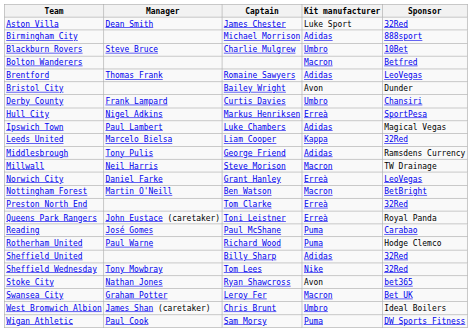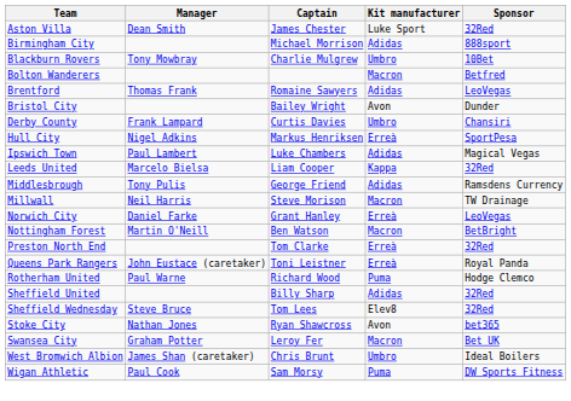 <table class="wikitable sortable" style="text-align: left;">
 <tr>
 <th>Team</th>
 <th>Manager</th>
 <th>Captain</th>
 <th>Kit manufacturer</th>
 <th>Sponsor</th>
 </tr>
 <tr>
 <td><a href='#'>Aston Villa</a></td>
 <td> <a href='#'>Dean Smith</a></td>
 <td> <a href='#'>James Chester</a></td>
 <td>Luke Sport</td>
 <td><a href='#'>32Red</a></td>
 </tr>
 <tr>
 <td><a href='#'>Birmingham City</a></td>
 <td> </td>
 <td> <a href='#'>Michael Morrison</a></td>
 <td><a href='#'>Adidas</a></td>
 <td><a href='#'>888sport</a></td>
 </tr>
 <tr>
 <td><a href='#'>Blackburn Rovers</a></td>
-<td> <a href='#'>Steve Bruce</a></td>
+<td> <a href='#'>Tony Mowbray</a></td>
 <td> <a href='#'>Charlie Mulgrew</a></td>
 <td><a href='#'>Umbro</a></td>
 <td><a href='#'>10Bet</a></td>
 </tr>
 <tr>
 <td><a href='#'>Bolton Wanderers</a></td>
 <td> </td>
 <td> </td>
 <td><a href='#'>Macron</a></td>
 <td><a href='#'>Betfred</a></td>
 </tr>
 <tr>
 <td><a href='#'>Brentford</a></td>
 <td> <a href='#'>Thomas Frank</a></td>
 <td> <a href='#'>Romaine Sawyers</a></td>
 <td><a href='#'>Adidas</a></td>
 <td><a href='#'>LeoVegas</a></td>
 </tr>
 <tr>
 <td><a href='#'>Bristol City</a></td>
 <td> </td>
 <td> <a href='#'>Bailey Wright</a></td>
 <td>Avon</td>
 <td>Dunder</td>
 </tr>
 <tr>
 <td><a href='#'>Derby County</a></td>
 <td> <a href='#'>Frank Lampard</a></td>
 <td> <a href='#'>Curtis Davies</a></td>
 <td><a href='#'>Umbro</a></td>
 <td><a href='#'>Chansiri</a></td>
 </tr>
 <tr>
 <td><a href='#'>Hull City</a></td>
 <td> <a href='#'>Nigel Adkins</a></td>
 <td> <a href='#'>Markus Henriksen</a></td>
 <td><a href='#'>Erreà</a></td>
 <td><a href='#'>SportPesa</a></td>
 </tr>
 <tr>
 <td><a href='#'>Ipswich Town</a></td>
 <td> <a href='#'>Paul Lambert</a></td>
 <td> <a href='#'>Luke Chambers</a></td>
 <td><a href='#'>Adidas</a></td>
 <td>Magical Vegas</td>
 </tr>
 <tr>
 <td><a href='#'>Leeds United</a></td>
 <td> <a href='#'>Marcelo Bielsa</a></td>
 <td> <a href='#'>Liam Cooper</a></td>
 <td><a href='#'>Kappa</a></td>
 <td><a href='#'>32Red</a></td>
 </tr>
 <tr>
 <td><a href='#'>Middlesbrough</a></td>
 <td> <a href='#'>Tony Pulis</a></td>
 <td> <a href='#'>George Friend</a></td>
 <td><a href='#'>Adidas</a></td>
 <td>Ramsdens Currency</td>
 </tr>
 <tr>
 <td><a href='#'>Millwall</a></td>
 <td> <a href='#'>Neil Harris</a></td>
 <td> <a href='#'>Steve Morison</a></td>
 <td><a href='#'>Macron</a></td>
 <td>TW Drainage</td>
 </tr>
 <tr>
 <td><a href='#'>Norwich City</a></td>
 <td> <a href='#'>Daniel Farke</a></td>
 <td> <a href='#'>Grant Hanley</a></td>
 <td><a href='#'>Erreà</a></td>
 <td><a href='#'>LeoVegas</a></td>
 </tr>
 <tr>
 <td><a href='#'>Nottingham Forest</a></td>
 <td> <a href='#'>Martin O'Neill</a></td>
 <td> <a href='#'>Ben Watson</a></td>
 <td><a href='#'>Macron</a></td>
 <td><a href='#'>BetBright</a></td>
 </tr>
 <tr>
 <td><a href='#'>Preston North End</a></td>
 <td> </td>
 <td> <a href='#'>Tom Clarke</a></td>
 <td><a href='#'>Erreà</a></td>
 <td><a href='#'>32Red</a></td>
 </tr>
 <tr>
 <td><a href='#'>Queens Park Rangers</a></td>
 <td> <a href='#'>John Eustace</a> (caretaker)</td>
 <td> <a href='#'>Toni Leistner</a></td>
 <td><a href='#'>Erreà</a></td>
 <td>Royal Panda</td>
 </tr>
 <tr>
-<td><a href='#'>Reading</a></td>
-<td> <a href='#'>José Gomes</a></td>
-<td> <a href='#'>Paul McShane</a></td>
-<td><a href='#'>Puma</a></td>
-<td><a href='#'>Carabao</a></td>
-</tr>
-<tr>
 <td><a href='#'>Rotherham United</a></td>
 <td> <a href='#'>Paul Warne</a></td>
 <td> <a href='#'>Richard Wood</a></td>
 <td><a href='#'>Puma</a></td>
 <td>Hodge Clemco</td>
 </tr>
 <tr>
 <td><a href='#'>Sheffield United</a></td>
 <td> </td>
 <td> <a href='#'>Billy Sharp</a></td>
 <td><a href='#'>Adidas</a></td>
 <td><a href='#'>32Red</a></td>
 </tr>
 <tr>
 <td><a href='#'>Sheffield Wednesday</a></td>
-<td> <a href='#'>Tony Mowbray</a></td>
+<td> <a href='#'>Steve Bruce</a></td>
 <td> <a href='#'>Tom Lees</a></td>
-<td><a href='#'>Nike</a></td>
+<td>Elev8</td>
 <td><a href='#'>32Red</a></td>
 </tr>
 <tr>
 <td><a href='#'>Stoke City</a></td>
 <td> <a href='#'>Nathan Jones</a></td>
 <td> <a href='#'>Ryan Shawcross</a></td>
 <td>Avon</td>
 <td><a href='#'>bet365</a></td>
 </tr>
 <tr>
 <td><a href='#'>Swansea City</a></td>
 <td> <a href='#'>Graham Potter</a></td>
 <td> <a href='#'>Leroy Fer</a></td>
 <td><a href='#'>Macron</a></td>
 <td><a href='#'>Bet UK</a></td>
 </tr>
 <tr>
 <td><a href='#'>West Bromwich Albion</a></td>
 <td> <a href='#'>James Shan</a> (caretaker)</td>
 <td> <a href='#'>Chris Brunt</a></td>
 <td><a href='#'>Umbro</a></td>
 <td>Ideal Boilers</td>
 </tr>
 <tr>
 <td><a href='#'>Wigan Athletic</a></td>
 <td> <a href='#'>Paul Cook</a></td>
 <td> <a href='#'>Sam Morsy</a></td>
 <td><a href='#'>Puma</a></td>
 <td><a href='#'>DW Sports Fitness</a></td>
 </tr>
 </table>
